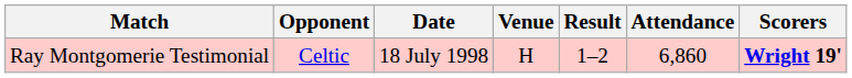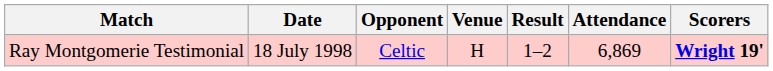 <table class="wikitable" style="font-size:100%; text-align:center">
 <tr>
 <th>Match</th>
+<th>Date</th>
 <th>Opponent</th>
-<th>Date</th>
 <th>Venue</th>
 <th>Result</th>
 <th>Attendance</th>
 <th>Scorers</th>
 </tr>
 <tr style="background: #FFCCCC;">
 <td>Ray Montgomerie Testimonial</td>
+<td>18 July 1998</td>
 <td><a href='#'>Celtic</a></td>
-<td>18 July 1998</td>
 <td>H</td>
 <td>1–2</td>
-<td>6,860</td>
+<td>6,869</td>
 <td><strong><a href='#'>Wright</a> 19'</strong></td>
 </tr>
 </table>
